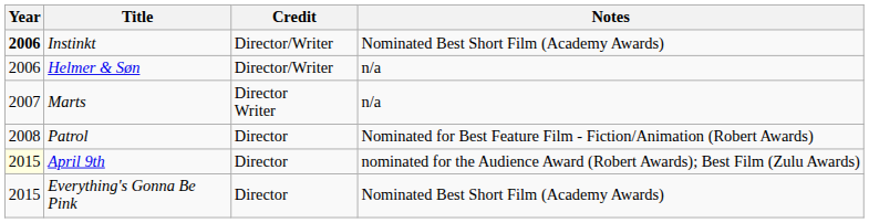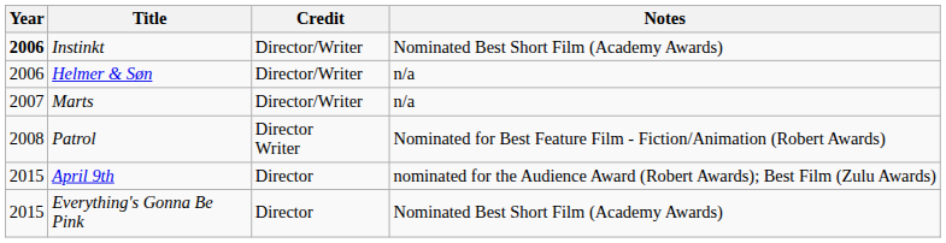 <table class="wikitable">
 <tr>
 <th>Year</th>
 <th width="180px">Title</th>
 <th width="120px">Credit</th>
 <th>Notes</th>
 </tr>
 <tr>
 <td><strong>2006</strong></td>
 <td><em>Instinkt</em></td>
 <td>Director/Writer</td>
 <td>Nominated Best Short Film (Academy Awards)</td>
 </tr>
 <tr>
 <td>2006</td>
 <td><em><a href='#'>Helmer & Søn</a></em></td>
 <td>Director/Writer</td>
 <td>n/a</td>
 </tr>
 <tr>
 <td>2007</td>
 <td><em>Marts</em></td>
-<td>Director<br>Writer</td>
+<td>Director/Writer</td>
 <td>n/a</td>
 </tr>
 <tr>
 <td>2008</td>
 <td><em>Patrol</em></td>
-<td>Director</td>
+<td>Director<br>Writer</td>
 <td>Nominated for Best Feature Film - Fiction/Animation (Robert Awards)</td>
 </tr>
 <tr>
-<td style="background: lightyellow;">2015</td>
+<td>2015</td>
 <td><em><a href='#'>April 9th</a></em></td>
 <td>Director</td>
 <td>nominated for the Audience Award (Robert Awards); Best Film (Zulu Awards)</td>
 </tr>
 <tr>
 <td>2015</td>
 <td><em>Everything's Gonna Be Pink</em></td>
 <td>Director</td>
 <td>Nominated Best Short Film (Academy Awards)</td>
 </tr>
 </table>
